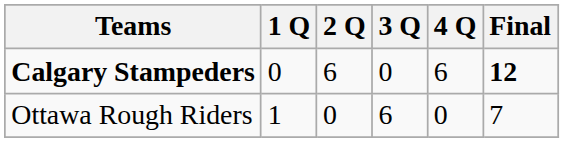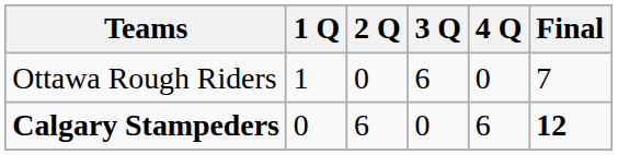 <table class="wikitable">
 <tr>
 <th>Teams</th>
 <th>1 Q</th>
 <th>2 Q</th>
 <th>3 Q</th>
 <th>4 Q</th>
 <th>Final</th>
 </tr>
 <tr>
+<td>Ottawa Rough Riders</td>
+<td>1</td>
+<td>0</td>
+<td>6</td>
+<td>0</td>
+<td>7</td>
+</tr>
+<tr>
 <td><strong>Calgary Stampeders</strong></td>
 <td>0</td>
 <td>6</td>
 <td>0</td>
 <td>6</td>
 <td><strong>12</strong></td>
 </tr>
-<tr>
-<td>Ottawa Rough Riders</td>
-<td>1</td>
-<td>0</td>
-<td>6</td>
-<td>0</td>
-<td>7</td>
-</tr>
 </table>
